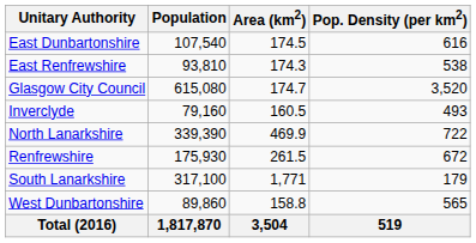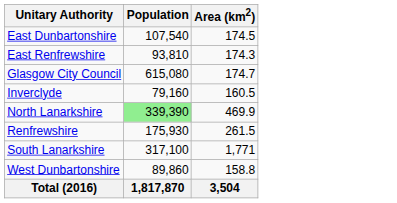 <table class="wikitable sortable" style="text-align:right">
 <tr>
 <th colspan=1>Unitary Authority</th>
 <th colspan=1>Population</th>
 <th colspan=1>Area (km<sup>2</sup>)</th>
-<th colspan=1>Pop. Density (per km<sup>2</sup>)</th>
 </tr>
 <tr>
 <td align=left><a href='#'>East Dunbartonshire</a></td>
 <td>107,540</td>
 <td>174.5</td>
-<td>616</td>
 </tr>
 <tr>
 <td align=left><a href='#'>East Renfrewshire</a></td>
 <td>93,810</td>
 <td>174.3</td>
-<td>538</td>
 </tr>
 <tr>
 <td align=left><a href='#'>Glasgow City Council</a></td>
 <td>615,080</td>
 <td>174.7</td>
-<td>3,520</td>
 </tr>
 <tr>
 <td align=left><a href='#'>Inverclyde</a></td>
 <td>79,160</td>
 <td>160.5</td>
-<td>493</td>
 </tr>
 <tr>
 <td align=left><a href='#'>North Lanarkshire</a></td>
-<td>339,390</td>
+<td style="background: lightgreen;">339,390</td>
 <td>469.9</td>
-<td>722</td>
 </tr>
 <tr>
 <td align=left><a href='#'>Renfrewshire</a></td>
 <td>175,930</td>
 <td>261.5</td>
-<td>672</td>
 </tr>
 <tr>
 <td align=left><a href='#'>South Lanarkshire</a></td>
 <td>317,100</td>
 <td>1,771</td>
-<td>179</td>
 </tr>
 <tr>
 <td align=left><a href='#'>West Dunbartonshire</a></td>
 <td>89,860</td>
 <td>158.8</td>
-<td>565</td>
 </tr>
 <tr>
 <th>Total (2016)</th>
 <th>1,817,870</th>
 <th>3,504</th>
-<th>519</th>
 </tr>
 </table>
